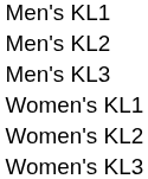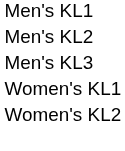 <table>
 <tr>
 <td>Men's KL1<br></td>
 <td></td>
 <td></td>
 <td></td>
 </tr>
 <tr>
 <td>Men's KL2<br></td>
 <td></td>
 <td></td>
 <td></td>
 </tr>
 <tr>
 <td>Men's KL3<br></td>
 <td></td>
 <td></td>
 <td></td>
 </tr>
 <tr>
 <td>Women's KL1<br></td>
 <td></td>
 <td></td>
 <td></td>
 </tr>
 <tr>
 <td>Women's KL2<br></td>
 <td></td>
 <td></td>
 <td></td>
 </tr>
-<tr>
-<td>Women's KL3<br></td>
-<td></td>
-<td></td>
-<td></td>
-</tr>
 </table>
